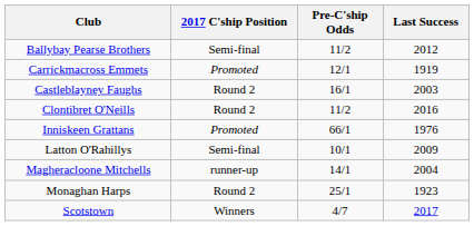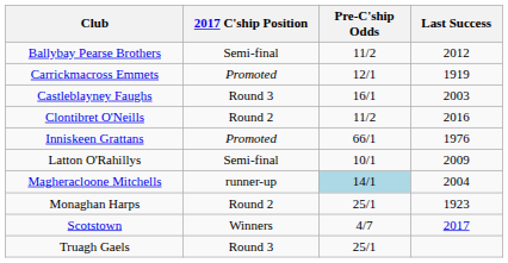 <table class="wikitable sortable" style="font-size: 95%; text-align:center; margin: 1em auto;">
 <tr>
 <th scope="col" width="200">Club</th>
 <th scope="col" width="150"><a href='#'>2017</a> C'ship Position</th>
 <th scope="col" width="100">Pre-C'ship Odds</th>
 <th scope="col" width="100">Last Success</th>
 </tr>
 <tr>
 <td> <a href='#'>Ballybay Pearse Brothers</a></td>
 <td align="center">Semi-final</td>
 <td align="center">11/2</td>
 <td align="center">2012</td>
 </tr>
 <tr>
 <td> <a href='#'>Carrickmacross Emmets</a></td>
 <td align="center" style="font-style:italic;">Promoted</td>
 <td align="center">12/1</td>
 <td align="center">1919</td>
 </tr>
 <tr>
 <td> <a href='#'>Castleblayney Faughs</a></td>
-<td align="center">Round 2</td>
+<td align="center">Round 3</td>
 <td align="center">16/1</td>
 <td align="center">2003</td>
 </tr>
 <tr>
 <td> <a href='#'>Clontibret O'Neills</a></td>
 <td align="center">Round 2</td>
 <td align="center">11/2</td>
 <td align="center">2016</td>
 </tr>
 <tr>
 <td> <a href='#'>Inniskeen Grattans</a></td>
 <td align="center" style="font-style:italic;">Promoted</td>
 <td align="center">66/1</td>
 <td align="center">1976</td>
 </tr>
 <tr>
 <td> Latton O'Rahillys</td>
 <td align="center">Semi-final</td>
 <td align="center">10/1</td>
 <td align="center">2009</td>
 </tr>
 <tr>
 <td> <a href='#'>Magheracloone Mitchells</a></td>
 <td align="center">runner-up</td>
-<td align="center">14/1</td>
+<td align="center" style="background: lightblue;">14/1</td>
 <td align="center">2004</td>
 </tr>
 <tr>
 <td> Monaghan Harps</td>
 <td align="center">Round 2</td>
 <td align="center">25/1</td>
 <td align="center">1923</td>
 </tr>
 <tr>
 <td> <a href='#'>Scotstown</a></td>
 <td align="center">Winners</td>
 <td align="center">4/7</td>
 <td align="center"><a href='#'>2017</a></td>
 </tr>
+<tr>
+<td> Truagh Gaels</td>
+<td align="center">Round 3</td>
+<td align="center">25/1</td>
+<td align="center"></td>
+</tr>
 </table>
